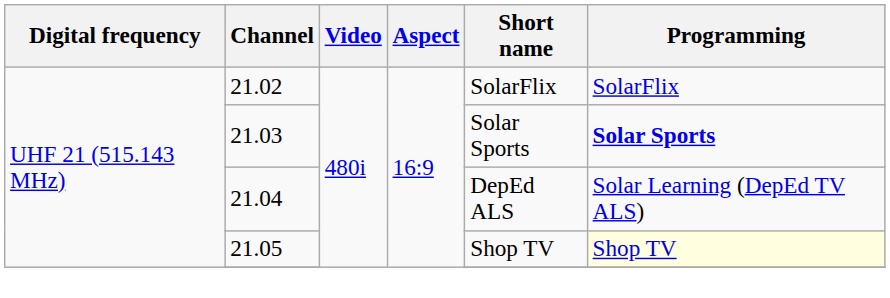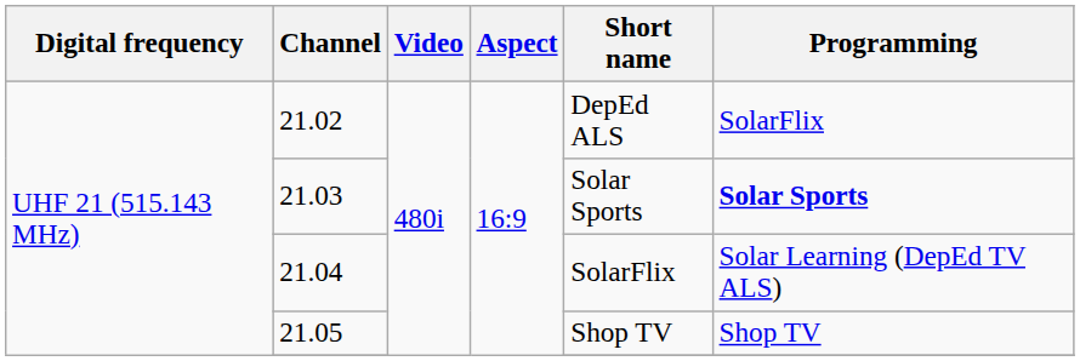 <table class="wikitable">
 <tr>
 <th>Digital frequency</th>
 <th>Channel</th>
 <th><a href='#'>Video</a></th>
 <th><a href='#'>Aspect</a></th>
 <th>Short name</th>
 <th>Programming</th>
 </tr>
 <tr>
 <td rowspan=5><a href='#'>UHF 21 (515.143 MHz)</a></td>
 <td>21.02</td>
 <td rowspan=5><a href='#'>480i</a></td>
 <td rowspan=5><a href='#'>16:9</a></td>
-<td>SolarFlix</td>
+<td>DepEd ALS</td>
 <td><a href='#'>SolarFlix</a></td>
 </tr>
 <tr>
 <td>21.03</td>
 <td>Solar Sports</td>
 <td><strong><a href='#'>Solar Sports</a></strong></td>
 </tr>
 <tr>
 <td>21.04</td>
-<td>DepEd ALS</td>
+<td>SolarFlix</td>
 <td><a href='#'>Solar Learning</a> (<a href='#'>DepEd TV</a> <a href='#'>ALS</a>)</td>
 </tr>
 <tr>
 <td>21.05</td>
 <td>Shop TV</td>
-<td style="background: lightyellow;"><a href='#'>Shop TV</a></td>
+<td><a href='#'>Shop TV</a></td>
 </tr>
 <tr>
 </tr>
 </table>
